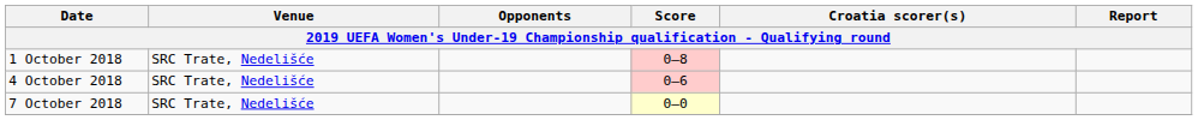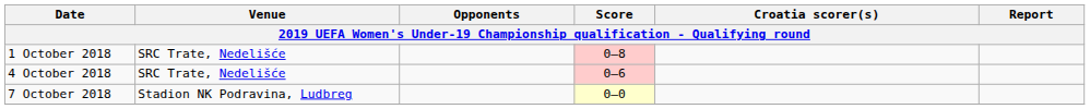 <table class="wikitable" style="font-size:95%;">
 <tr>
 <th width=125>Date</th>
 <th width=260>Venue</th>
 <th width=170>Opponents</th>
 <th width= 75>Score</th>
 <th width=320>Croatia scorer(s)</th>
 <th width=100>Report</th>
 </tr>
 <tr>
 <th colspan=7><a href='#'>2019 UEFA Women's Under-19 Championship qualification - Qualifying round</a></th>
 </tr>
 <tr>
 <td>1 October 2018</td>
 <td>SRC Trate, <a href='#'>Nedelišće</a></td>
 <td></td>
 <td align=center bgcolor=#FFCCCC>0–8</td>
 <td></td>
 <td></td>
 </tr>
 <tr>
 <td>4 October 2018</td>
 <td>SRC Trate, <a href='#'>Nedelišće</a></td>
 <td></td>
 <td align=center bgcolor=#FFCCCC>0–6</td>
 <td></td>
 <td></td>
 </tr>
 <tr>
 <td>7 October 2018</td>
-<td>SRC Trate, <a href='#'>Nedelišće</a></td>
+<td>Stadion NK Podravina, <a href='#'>Ludbreg</a></td>
 <td></td>
 <td align=center bgcolor=#FFFFCC>0–0</td>
 <td></td>
 <td></td>
 </tr>
 <tr>
 </tr>
 </table>
